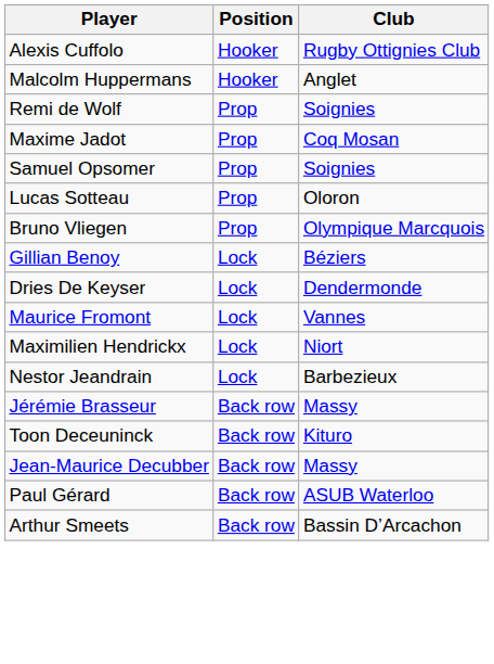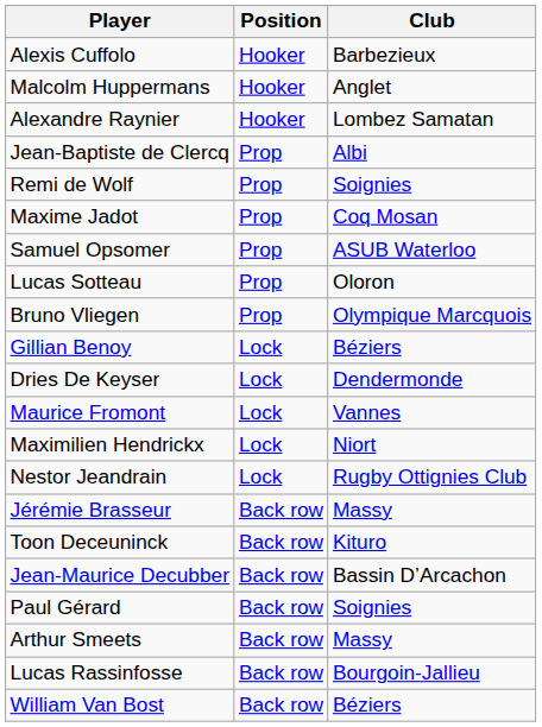 <table class="wikitable">
 <tr>
 <th>Player</th>
 <th>Position</th>
 <th>Club</th>
 </tr>
 <tr>
 <td>Alexis Cuffolo</td>
 <td><a href='#'>Hooker</a></td>
-<td> <a href='#'>Rugby Ottignies Club</a></td>
+<td> Barbezieux</td>
 </tr>
 <tr>
 <td>Malcolm Huppermans</td>
 <td><a href='#'>Hooker</a></td>
 <td> Anglet</td>
+</tr>
+<tr>
+<td>Alexandre Raynier</td>
+<td><a href='#'>Hooker</a></td>
+<td> Lombez Samatan</td>
+</tr>
+<tr>
+<td>Jean-Baptiste de Clercq</td>
+<td><a href='#'>Prop</a></td>
+<td> <a href='#'>Albi</a></td>
 </tr>
 <tr>
 <td>Remi de Wolf</td>
 <td><a href='#'>Prop</a></td>
 <td> <a href='#'>Soignies</a></td>
 </tr>
 <tr>
 <td>Maxime Jadot</td>
 <td><a href='#'>Prop</a></td>
 <td> <a href='#'>Coq Mosan</a></td>
 </tr>
 <tr>
 <td>Samuel Opsomer</td>
 <td><a href='#'>Prop</a></td>
-<td> <a href='#'>Soignies</a></td>
+<td> <a href='#'>ASUB Waterloo</a></td>
 </tr>
 <tr>
 <td>Lucas Sotteau</td>
 <td><a href='#'>Prop</a></td>
 <td> Oloron</td>
 </tr>
 <tr>
 <td>Bruno Vliegen</td>
 <td><a href='#'>Prop</a></td>
 <td> <a href='#'>Olympique Marcquois</a></td>
 </tr>
 <tr>
 <td><a href='#'>Gillian Benoy</a></td>
 <td><a href='#'>Lock</a></td>
 <td> <a href='#'>Béziers</a></td>
 </tr>
 <tr>
 <td>Dries De Keyser</td>
 <td><a href='#'>Lock</a></td>
 <td> <a href='#'>Dendermonde</a></td>
 </tr>
 <tr>
 <td><a href='#'>Maurice Fromont</a></td>
 <td><a href='#'>Lock</a></td>
 <td> <a href='#'>Vannes</a></td>
 </tr>
 <tr>
 <td>Maximilien Hendrickx</td>
 <td><a href='#'>Lock</a></td>
 <td> <a href='#'>Niort</a></td>
 </tr>
 <tr>
 <td>Nestor Jeandrain</td>
 <td><a href='#'>Lock</a></td>
-<td> Barbezieux</td>
+<td> <a href='#'>Rugby Ottignies Club</a></td>
 </tr>
 <tr>
 <td><a href='#'>Jérémie Brasseur</a></td>
 <td><a href='#'>Back row</a></td>
 <td> <a href='#'>Massy</a></td>
 </tr>
 <tr>
 <td>Toon Deceuninck</td>
 <td><a href='#'>Back row</a></td>
 <td> <a href='#'>Kituro</a></td>
 </tr>
 <tr>
 <td><a href='#'>Jean-Maurice Decubber</a></td>
 <td><a href='#'>Back row</a></td>
-<td> <a href='#'>Massy</a></td>
+<td> Bassin D’Arcachon</td>
 </tr>
 <tr>
 <td>Paul Gérard</td>
 <td><a href='#'>Back row</a></td>
-<td> <a href='#'>ASUB Waterloo</a></td>
+<td> <a href='#'>Soignies</a></td>
 </tr>
 <tr>
 <td>Arthur Smeets</td>
 <td><a href='#'>Back row</a></td>
-<td> Bassin D’Arcachon</td>
+<td> <a href='#'>Massy</a></td>
+</tr>
+<tr>
+<td>Lucas Rassinfosse</td>
+<td><a href='#'>Back row</a></td>
+<td> <a href='#'>Bourgoin-Jallieu</a></td>
+</tr>
+<tr>
+<td><a href='#'>William Van Bost</a></td>
+<td><a href='#'>Back row</a></td>
+<td> <a href='#'>Béziers</a></td>
 </tr>
 </table>
